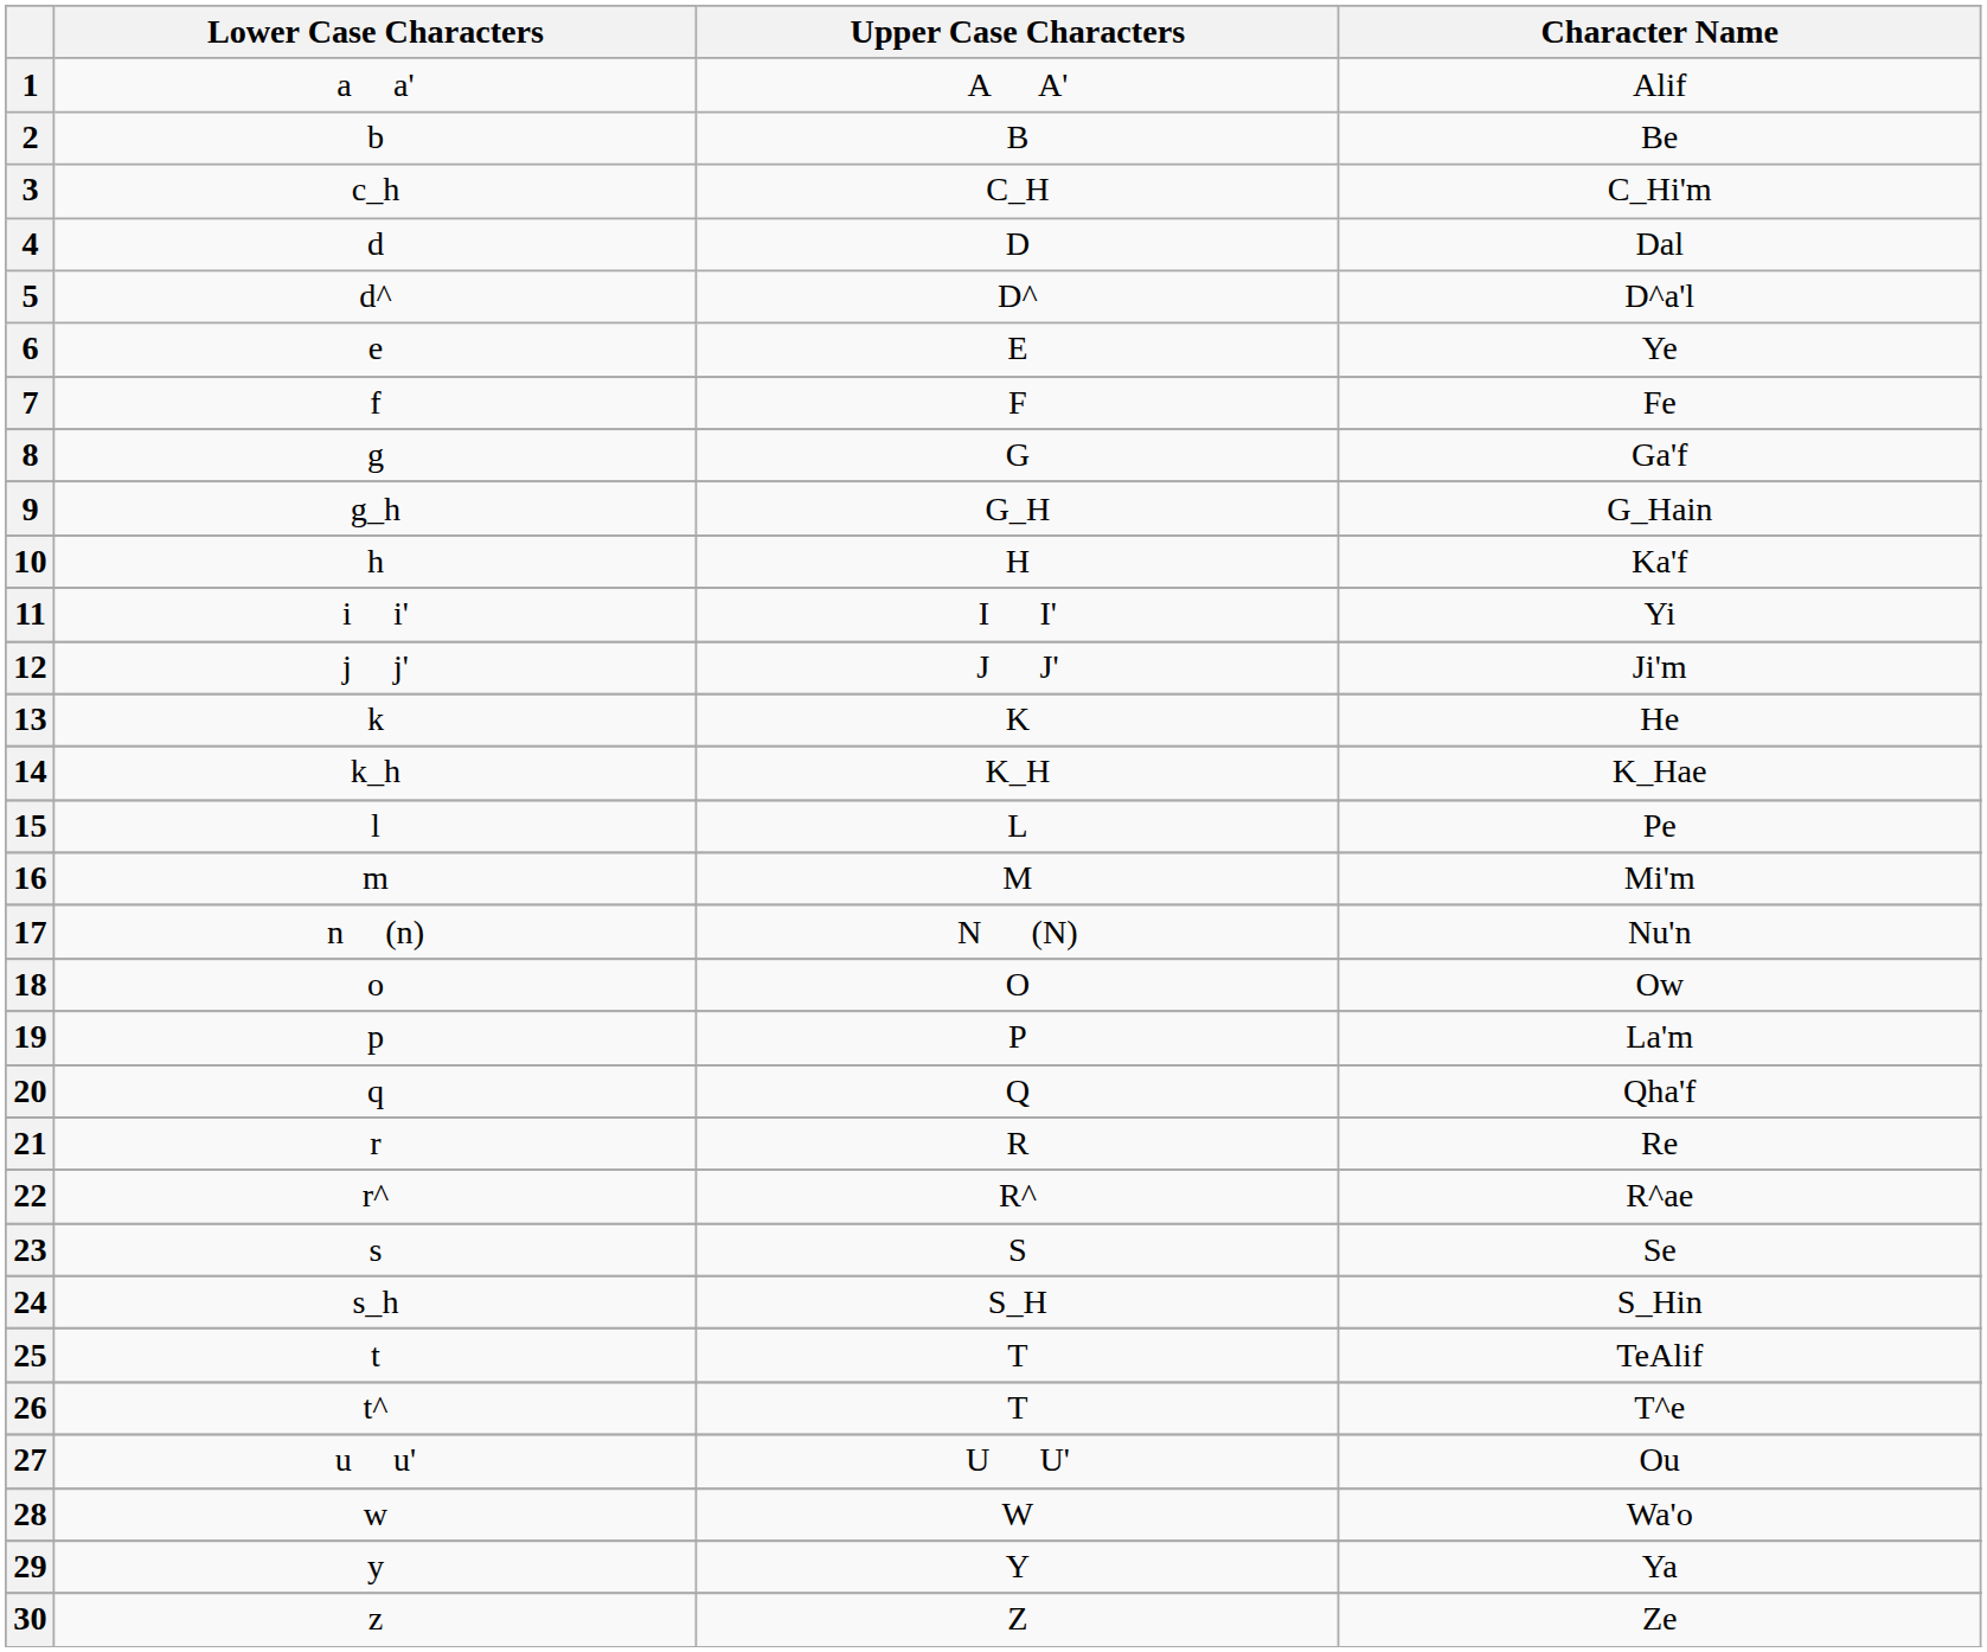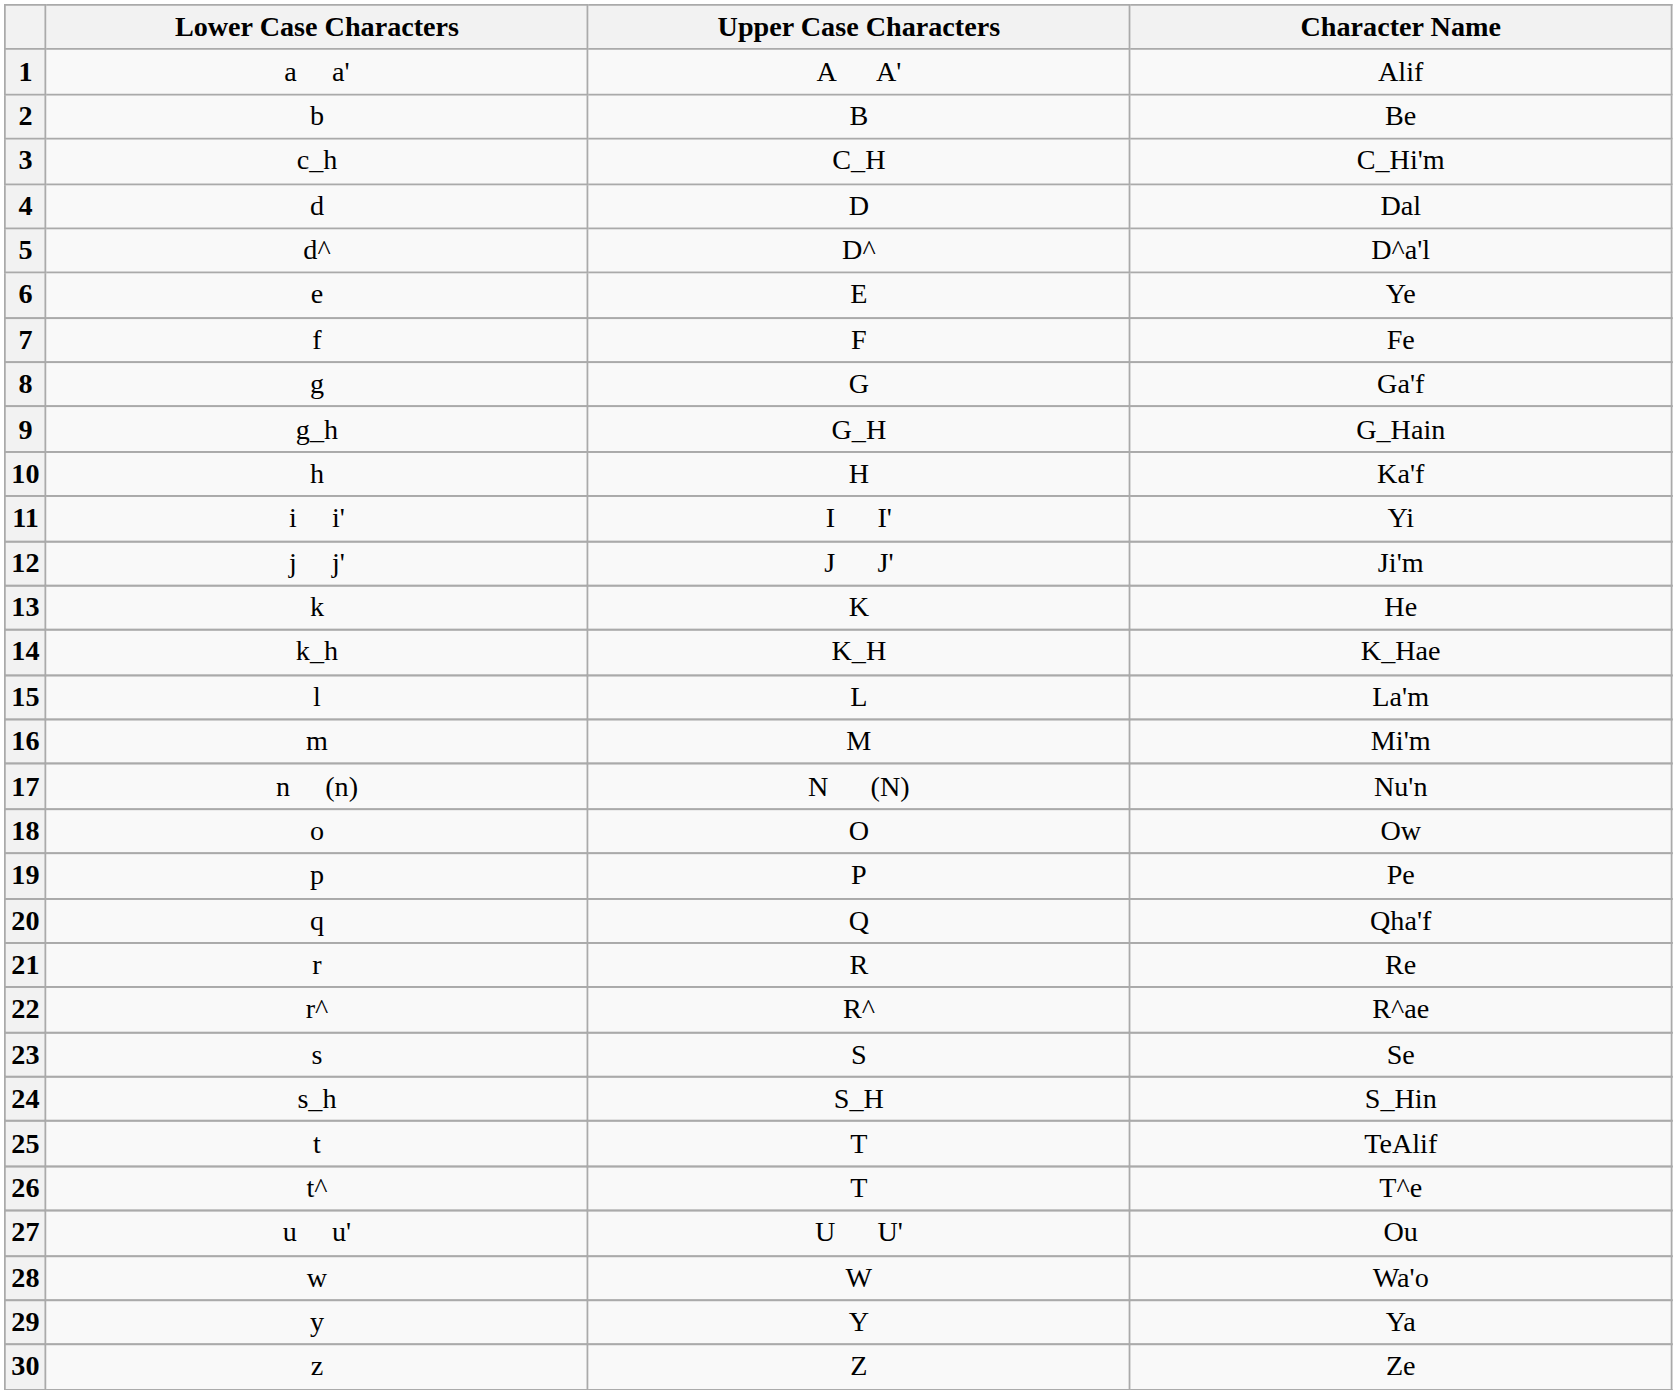 <table class="wikitable" style="text-align: center; width: 75%;">
 <tr>
 <th></th>
 <th style="width: 33%">Lower Case Characters</th>
 <th style="width: 33%">Upper Case Characters</th>
 <th style="width: 33%">Character Name</th>
 </tr>
 <tr>
 <th>1</th>
 <td>a     a'</td>
 <td>A          A'</td>
 <td>Alif</td>
 </tr>
 <tr>
 <th>2</th>
 <td>b</td>
 <td>B</td>
 <td>Be</td>
 </tr>
 <tr>
 <th>3</th>
 <td>c_h</td>
 <td>C_H</td>
 <td>C_Hi'm</td>
 </tr>
 <tr>
 <th>4</th>
 <td>d</td>
 <td>D</td>
 <td>Dal</td>
 </tr>
 <tr>
 <th>5</th>
 <td>d^</td>
 <td>D^</td>
 <td>D^a'l</td>
 </tr>
 <tr>
 <th>6</th>
 <td>e</td>
 <td>E</td>
 <td>Ye</td>
 </tr>
 <tr>
 </tr>
 <tr>
 <th>7</th>
 <td>f</td>
 <td>F</td>
 <td>Fe</td>
 </tr>
 <tr>
 </tr>
 <tr>
 <th>8</th>
 <td>g</td>
 <td>G</td>
 <td>Ga'f</td>
 </tr>
 <tr>
 </tr>
 <tr>
 <th>9</th>
 <td>g_h</td>
 <td>G_H</td>
 <td>G_Hain</td>
 </tr>
 <tr>
 </tr>
 <tr>
 <th>10</th>
 <td>h</td>
 <td>H</td>
 <td>Ka'f</td>
 </tr>
 <tr>
 </tr>
 <tr>
 <th>11</th>
 <td>i     i'</td>
 <td>I          I'</td>
 <td>Yi</td>
 </tr>
 <tr>
 </tr>
 <tr>
 <th>12</th>
 <td>j     j'</td>
 <td>J          J'</td>
 <td>Ji'm</td>
 </tr>
 <tr>
 </tr>
 <tr>
 <th>13</th>
 <td>k</td>
 <td>K</td>
 <td>He</td>
 </tr>
 <tr>
 </tr>
 <tr>
 <th>14</th>
 <td>k_h</td>
 <td>K_H</td>
 <td>K_Hae</td>
 </tr>
 <tr>
 </tr>
 <tr>
 <th>15</th>
 <td>l</td>
 <td>L</td>
-<td>Pe</td>
+<td>La'm</td>
 </tr>
 <tr>
 </tr>
 <tr>
 <th>16</th>
 <td>m</td>
 <td>M</td>
 <td>Mi'm</td>
 </tr>
 <tr>
 </tr>
 <tr>
 <th>17</th>
 <td>n     (n)</td>
 <td>N          (N)</td>
 <td>Nu'n</td>
 </tr>
 <tr>
 </tr>
 <tr>
 <th>18</th>
 <td>o</td>
 <td>O</td>
 <td>Ow</td>
 </tr>
 <tr>
 </tr>
 <tr>
 <th>19</th>
 <td>p</td>
 <td>P</td>
-<td>La'm</td>
+<td>Pe</td>
 </tr>
 <tr>
 </tr>
 <tr>
 <th>20</th>
 <td>q</td>
 <td>Q</td>
 <td>Qha'f</td>
 </tr>
 <tr>
 </tr>
 <tr>
 <th>21</th>
 <td>r</td>
 <td>R</td>
 <td>Re</td>
 </tr>
 <tr>
 </tr>
 <tr>
 <th>22</th>
 <td>r^</td>
 <td>R^</td>
 <td>R^ae</td>
 </tr>
 <tr>
 </tr>
 <tr>
 <th>23</th>
 <td>s</td>
 <td>S</td>
 <td>Se</td>
 </tr>
 <tr>
 </tr>
 <tr>
 <th>24</th>
 <td>s_h</td>
 <td>S_H</td>
 <td>S_Hin</td>
 </tr>
 <tr>
 </tr>
 <tr>
 <th>25</th>
 <td>t</td>
 <td>T</td>
 <td>TeAlif</td>
 </tr>
 <tr>
 </tr>
 <tr>
 <th>26</th>
 <td>t^</td>
 <td>T</td>
 <td>T^e</td>
 </tr>
 <tr>
 </tr>
 <tr>
 <th>27</th>
 <td>u     u'</td>
 <td>U          U'</td>
 <td>Ou</td>
 </tr>
 <tr>
 </tr>
 <tr>
 <th>28</th>
 <td>w</td>
 <td>W</td>
 <td>Wa'o</td>
 </tr>
 <tr>
 </tr>
 <tr>
 <th>29</th>
 <td>y</td>
 <td>Y</td>
 <td>Ya</td>
 </tr>
 <tr>
 </tr>
 <tr>
 <th>30</th>
 <td>z</td>
 <td>Z</td>
 <td>Ze</td>
 </tr>
 <tr>
 </tr>
 </table>
